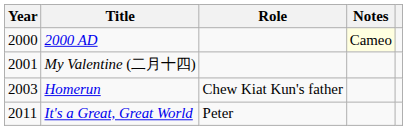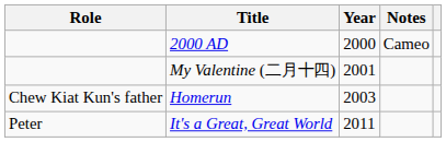 <table class="wikitable sortable">
 <tr>
+<th>Role</th>
+<th>Title</th>
 <th>Year</th>
-<th>Title</th>
-<th>Role</th>
 <th class="unsortable">Notes</th>
 <th></th>
 </tr>
 <tr>
+<td></td>
+<td><em><a href='#'>2000 AD</a></em></td>
 <td>2000</td>
-<td><em><a href='#'>2000 AD</a></em></td>
-<td></td>
-<td style="background: lightyellow;">Cameo</td>
+<td>Cameo</td>
 <td></td>
 </tr>
 <tr>
+<td></td>
+<td><em>My Valentine</em> (二月十四)</td>
 <td>2001</td>
-<td><em>My Valentine</em> (二月十四)</td>
-<td></td>
 <td></td>
 <td></td>
 </tr>
 <tr>
+<td>Chew Kiat Kun's father</td>
+<td><em><a href='#'>Homerun</a></em></td>
 <td>2003</td>
-<td><em><a href='#'>Homerun</a></em></td>
-<td>Chew Kiat Kun's father</td>
 <td></td>
 <td></td>
 </tr>
 <tr>
+<td>Peter</td>
+<td><em><a href='#'>It's a Great, Great World</a></em></td>
 <td>2011</td>
-<td><em><a href='#'>It's a Great, Great World</a></em></td>
-<td>Peter</td>
 <td></td>
 <td></td>
 </tr>
 </table>
